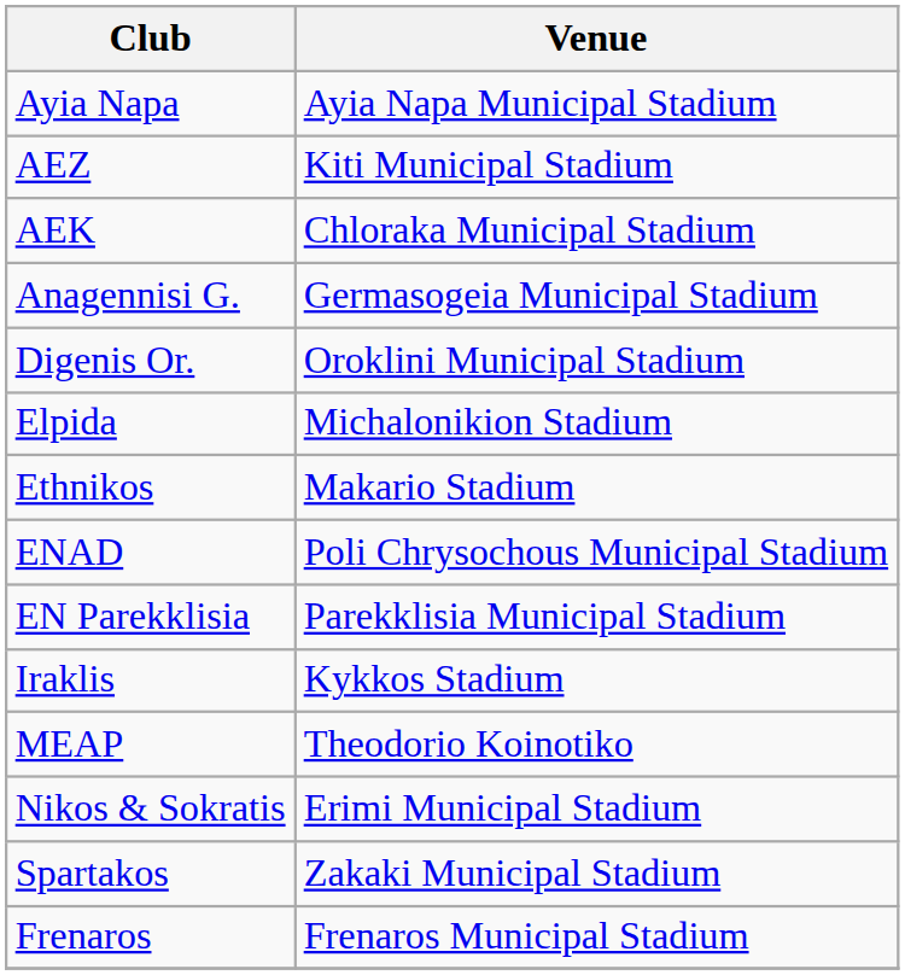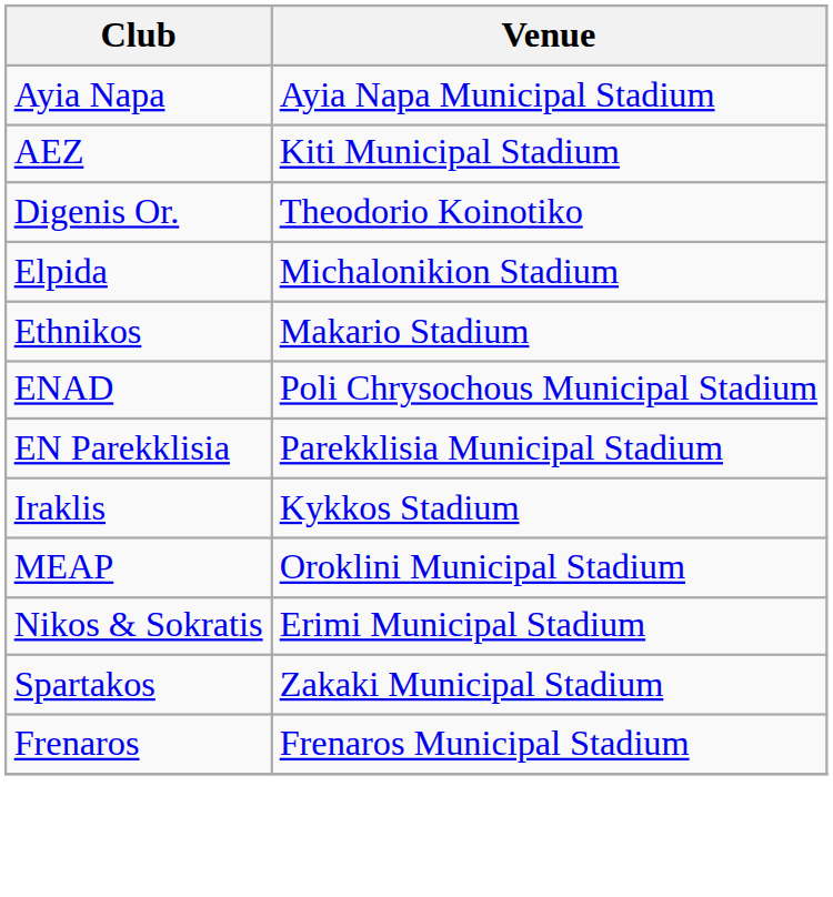 <table class="wikitable" style="font-size:90%">
 <tr>
 <th>Club</th>
 <th>Venue</th>
 </tr>
 <tr>
 <td><a href='#'>Ayia Napa</a></td>
 <td><a href='#'>Ayia Napa Municipal Stadium</a></td>
 </tr>
 <tr>
 <td><a href='#'>AEZ</a></td>
 <td><a href='#'>Kiti Municipal Stadium</a></td>
 </tr>
 <tr>
-<td><a href='#'>AEK</a></td>
-<td><a href='#'>Chloraka Municipal Stadium</a></td>
-</tr>
-<tr>
-<td><a href='#'>Anagennisi G.</a></td>
-<td><a href='#'>Germasogeia Municipal Stadium</a></td>
-</tr>
-<tr>
 <td><a href='#'>Digenis Or.</a></td>
-<td><a href='#'>Oroklini Municipal Stadium</a></td>
+<td><a href='#'>Theodorio Koinotiko</a></td>
 </tr>
 <tr>
 <td><a href='#'>Elpida</a></td>
 <td><a href='#'>Michalonikion Stadium</a></td>
 </tr>
 <tr>
 <td><a href='#'>Ethnikos</a></td>
 <td><a href='#'>Makario Stadium</a></td>
 </tr>
 <tr>
 <td><a href='#'>ENAD</a></td>
 <td><a href='#'>Poli Chrysochous Municipal Stadium</a></td>
 </tr>
 <tr>
 <td><a href='#'>EN Parekklisia</a></td>
 <td><a href='#'>Parekklisia Municipal Stadium</a></td>
 </tr>
 <tr>
 <td><a href='#'>Iraklis</a></td>
 <td><a href='#'>Kykkos Stadium</a></td>
 </tr>
 <tr>
 <td><a href='#'>MEAP</a></td>
-<td><a href='#'>Theodorio Koinotiko</a></td>
+<td><a href='#'>Oroklini Municipal Stadium</a></td>
 </tr>
 <tr>
 <td><a href='#'>Nikos & Sokratis</a></td>
 <td><a href='#'>Erimi Municipal Stadium</a></td>
 </tr>
 <tr>
 <td><a href='#'>Spartakos</a></td>
 <td><a href='#'>Zakaki Municipal Stadium</a></td>
 </tr>
 <tr>
 <td><a href='#'>Frenaros</a></td>
 <td><a href='#'>Frenaros Municipal Stadium</a></td>
 </tr>
 <tr>
 </tr>
 </table>
